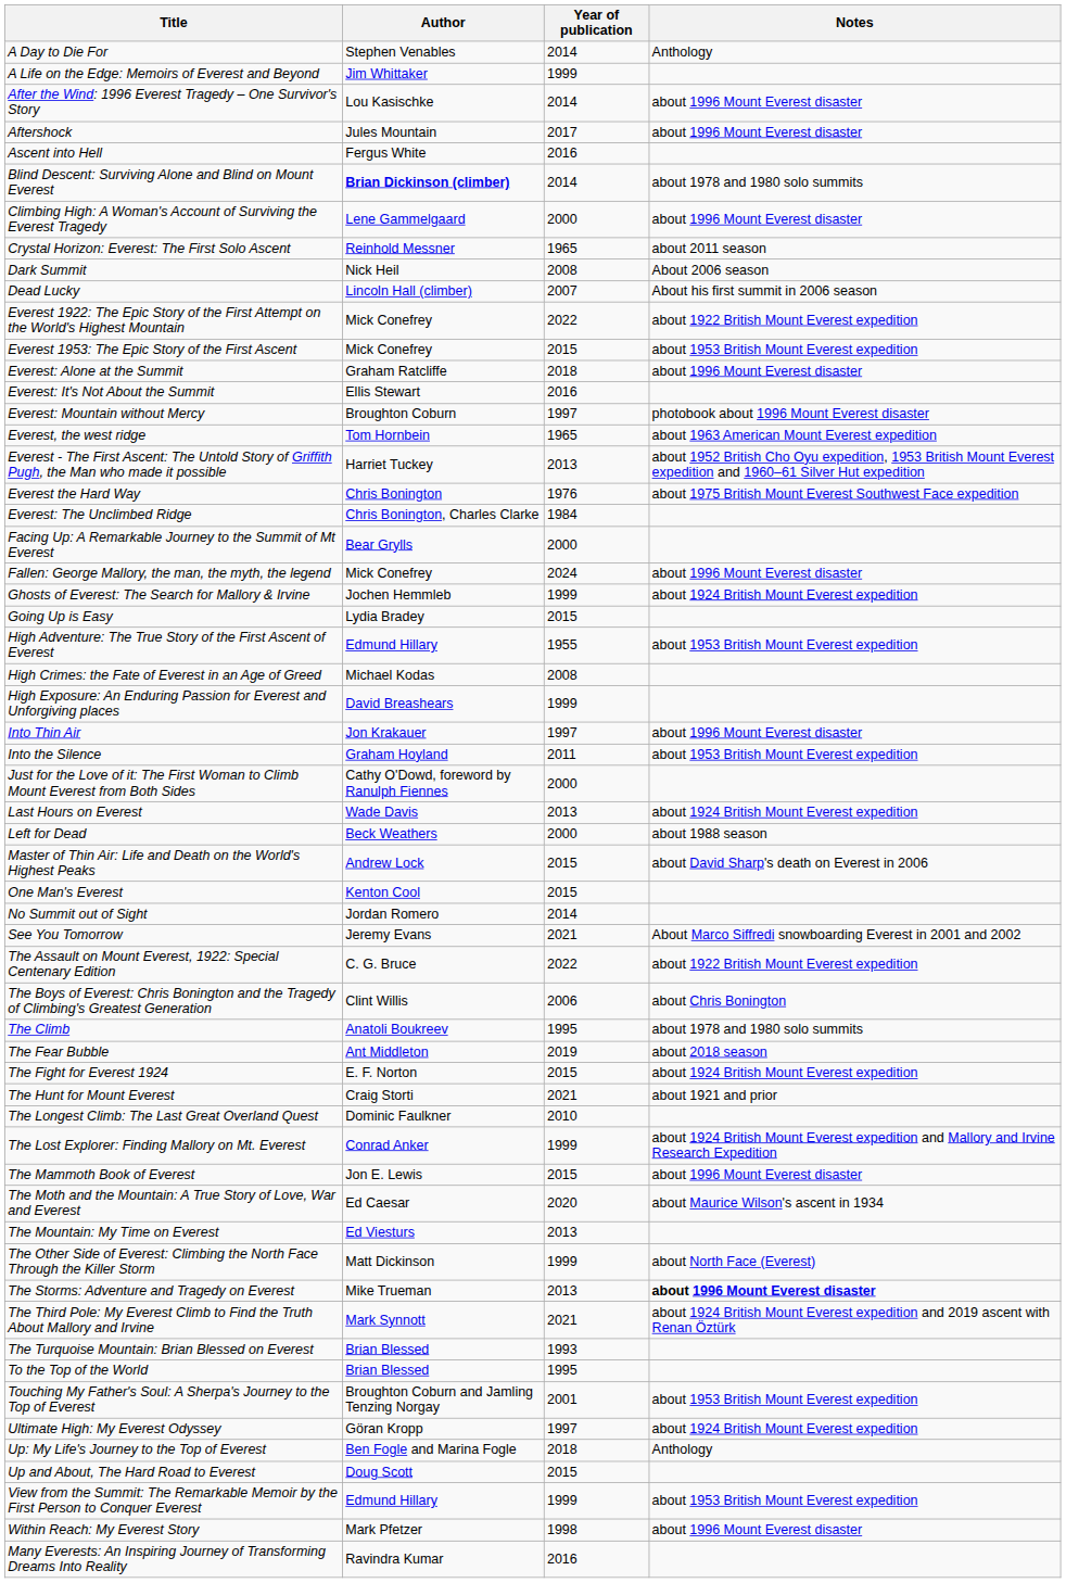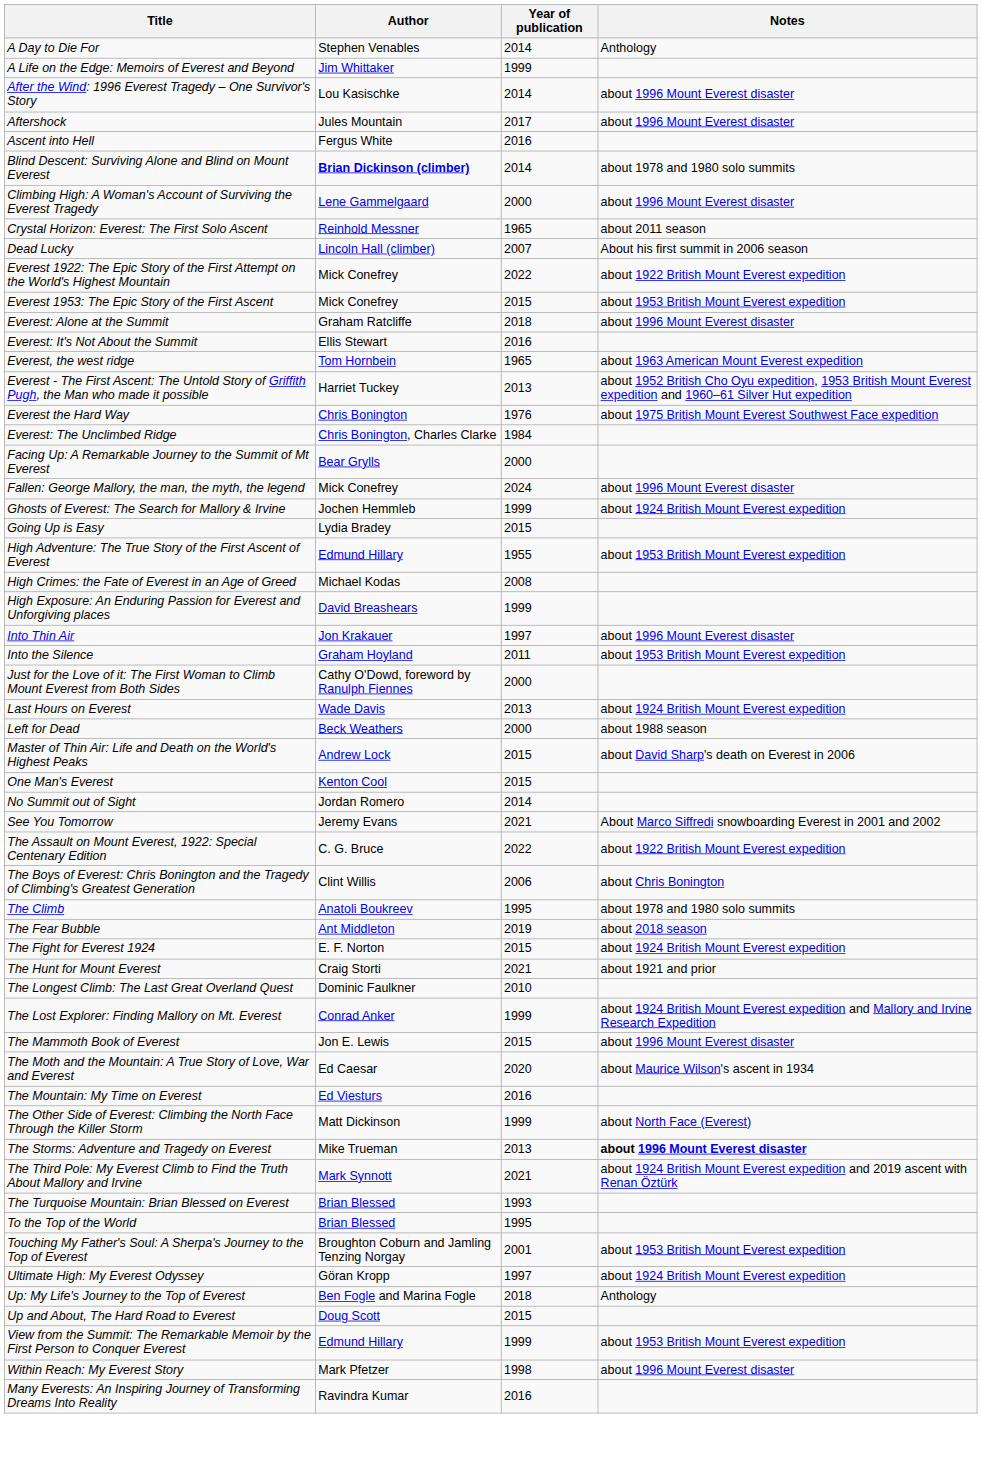 <table class="wikitable sortable">
 <tr>
 <th>Title</th>
 <th>Author</th>
 <th>Year of publication</th>
 <th>Notes</th>
 </tr>
 <tr>
 <td><em>A Day to Die For</em></td>
 <td>Stephen Venables</td>
 <td>2014</td>
 <td>Anthology</td>
 </tr>
 <tr>
 <td><em>A Life on the Edge: Memoirs of Everest and Beyond</em></td>
 <td><a href='#'>Jim Whittaker</a></td>
 <td>1999</td>
 <td></td>
 </tr>
 <tr>
 <td><em><a href='#'>After the Wind</a>: 1996 Everest Tragedy – One Survivor's Story</em></td>
 <td>Lou Kasischke</td>
 <td>2014</td>
 <td> about <a href='#'>1996 Mount Everest disaster</a></td>
 </tr>
 <tr>
 <td><em>Aftershock</em></td>
 <td>Jules Mountain</td>
 <td>2017</td>
 <td>about <a href='#'>1996 Mount Everest disaster</a></td>
 </tr>
 <tr>
 <td><em>Ascent into Hell</em></td>
 <td>Fergus White</td>
 <td>2016</td>
 <td></td>
 </tr>
 <tr>
 <td><em>Blind Descent: Surviving Alone and Blind on Mount Everest</em></td>
 <td><strong><a href='#'>Brian Dickinson (climber)</a></strong></td>
 <td>2014</td>
 <td>about 1978 and 1980 solo summits</td>
 </tr>
 <tr>
 <td><em>Climbing High: A Woman's Account of Surviving the Everest Tragedy</em></td>
 <td><a href='#'>Lene Gammelgaard</a> </td>
 <td>2000</td>
 <td>about <a href='#'>1996 Mount Everest disaster</a></td>
 </tr>
 <tr>
 <td><em>Crystal Horizon: Everest: The First Solo Ascent</em></td>
 <td><a href='#'>Reinhold Messner</a></td>
 <td>1965</td>
 <td>about 2011 season</td>
 </tr>
 <tr>
-<td><em>Dark Summit</em></td>
-<td>Nick Heil</td>
-<td>2008</td>
-<td>About 2006 season</td>
-</tr>
-<tr>
 <td><em>Dead Lucky</em></td>
 <td><a href='#'>Lincoln Hall (climber)</a></td>
 <td>2007</td>
 <td>About his first summit in 2006 season</td>
 </tr>
 <tr>
 <td><em>Everest 1922: The Epic Story of the First Attempt on the World's Highest Mountain</em></td>
 <td>Mick Conefrey</td>
 <td>2022</td>
 <td>about <a href='#'>1922 British Mount Everest expedition</a></td>
 </tr>
 <tr>
 <td><em>Everest 1953: The Epic Story of the First Ascent</em></td>
 <td>Mick Conefrey</td>
 <td>2015</td>
 <td>about <a href='#'>1953 British Mount Everest expedition</a></td>
 </tr>
 <tr>
 <td><em>Everest: Alone at the Summit</em></td>
 <td>Graham Ratcliffe</td>
 <td>2018</td>
 <td> about <a href='#'>1996 Mount Everest disaster</a></td>
 </tr>
 <tr>
 <td><em>Everest: It's Not About the Summit</em></td>
 <td>Ellis Stewart</td>
 <td>2016</td>
 <td></td>
-</tr>
-<tr>
-<td><em>Everest: Mountain without Mercy</em></td>
-<td>Broughton Coburn</td>
-<td>1997</td>
-<td>photobook about <a href='#'>1996 Mount Everest disaster</a></td>
 </tr>
 <tr>
 <td><em>Everest, the west ridge</em></td>
 <td><a href='#'>Tom Hornbein</a></td>
 <td>1965</td>
 <td>about <a href='#'>1963 American Mount Everest expedition</a></td>
 </tr>
 <tr>
 <td><em>Everest - The First Ascent: The Untold Story of <a href='#'>Griffith Pugh</a>, the Man who made it possible</em></td>
 <td>Harriet Tuckey</td>
 <td>2013</td>
 <td>about <a href='#'>1952 British Cho Oyu expedition</a>, <a href='#'>1953 British Mount Everest expedition</a> and <a href='#'>1960–61 Silver Hut expedition</a></td>
 </tr>
 <tr>
 <td><em>Everest the Hard Way</em></td>
 <td><a href='#'>Chris Bonington</a></td>
 <td>1976</td>
 <td>about <a href='#'>1975 British Mount Everest Southwest Face expedition</a></td>
 </tr>
 <tr>
 <td><em>Everest: The Unclimbed Ridge</em></td>
 <td><a href='#'>Chris Bonington</a>, Charles Clarke</td>
 <td>1984</td>
 <td></td>
 </tr>
 <tr>
 <td><em>Facing Up: A Remarkable Journey to the Summit of Mt Everest</em></td>
 <td><a href='#'>Bear Grylls</a></td>
 <td>2000</td>
 <td></td>
 </tr>
 <tr>
 <td><em>Fallen: George Mallory, the man, the myth, the legend</em></td>
 <td>Mick Conefrey</td>
 <td>2024</td>
 <td>about <a href='#'>1996 Mount Everest disaster</a></td>
 </tr>
 <tr>
 <td><em>Ghosts of Everest: The Search for Mallory & Irvine</em></td>
 <td>Jochen Hemmleb</td>
 <td>1999</td>
 <td>about <a href='#'>1924 British Mount Everest expedition</a></td>
 </tr>
 <tr>
 <td><em>Going Up is Easy</em></td>
 <td>Lydia Bradey</td>
 <td>2015</td>
 <td></td>
 </tr>
 <tr>
 <td><em>High Adventure: The True Story of the First Ascent of Everest</em></td>
 <td><a href='#'>Edmund Hillary</a></td>
 <td>1955</td>
 <td>about <a href='#'>1953 British Mount Everest expedition</a></td>
 </tr>
 <tr>
 <td><em>High Crimes: the Fate of Everest in an Age of Greed</em></td>
 <td>Michael Kodas</td>
 <td>2008</td>
 <td></td>
 </tr>
 <tr>
 <td><em>High Exposure: An Enduring Passion for Everest and Unforgiving places</em></td>
 <td><a href='#'>David Breashears</a></td>
 <td>1999</td>
 <td></td>
 </tr>
 <tr>
 <td><em><a href='#'>Into Thin Air</a></em></td>
 <td><a href='#'>Jon Krakauer</a></td>
 <td>1997</td>
 <td>about <a href='#'>1996 Mount Everest disaster</a></td>
 </tr>
 <tr>
 <td><em>Into the Silence</em></td>
 <td><a href='#'>Graham Hoyland</a></td>
 <td>2011</td>
 <td>about <a href='#'>1953 British Mount Everest expedition</a></td>
 </tr>
 <tr>
 <td><em>Just for the Love of it: The First Woman to Climb Mount Everest from Both Sides</em></td>
 <td>Cathy O'Dowd, foreword by <a href='#'>Ranulph Fiennes</a></td>
 <td>2000</td>
 <td></td>
 </tr>
 <tr>
 <td><em>Last Hours on Everest</em></td>
 <td><a href='#'>Wade Davis</a></td>
 <td>2013</td>
 <td>about <a href='#'>1924 British Mount Everest expedition</a></td>
 </tr>
 <tr>
 <td><em>Left for Dead</em></td>
 <td><a href='#'>Beck Weathers</a></td>
 <td>2000</td>
 <td>about 1988 season</td>
 </tr>
 <tr>
 <td><em>Master of Thin Air: Life and Death on the World's Highest Peaks</em></td>
 <td><a href='#'>Andrew Lock</a></td>
 <td>2015</td>
 <td>about <a href='#'>David Sharp</a>'s death on Everest in 2006</td>
 </tr>
 <tr>
 <td><em>One Man's Everest</em></td>
 <td><a href='#'>Kenton Cool</a></td>
 <td>2015</td>
 <td></td>
 </tr>
 <tr>
 <td><em>No Summit out of Sight</em></td>
 <td>Jordan Romero</td>
 <td>2014</td>
 <td></td>
 </tr>
 <tr>
 <td><em>See You Tomorrow</em></td>
 <td>Jeremy Evans</td>
 <td>2021</td>
 <td>About <a href='#'>Marco Siffredi</a> snowboarding Everest in 2001 and 2002</td>
 </tr>
 <tr>
 <td><em>The Assault on Mount Everest, 1922: Special Centenary Edition</em></td>
 <td>C. G. Bruce</td>
 <td>2022</td>
 <td>about <a href='#'>1922 British Mount Everest expedition</a></td>
 </tr>
 <tr>
 <td><em>The Boys of Everest: Chris Bonington and the Tragedy of Climbing's Greatest Generation</em></td>
 <td>Clint Willis</td>
 <td>2006</td>
 <td>about <a href='#'>Chris Bonington</a></td>
 </tr>
 <tr>
 <td><em><a href='#'>The Climb</a></em></td>
 <td><a href='#'>Anatoli Boukreev</a></td>
 <td>1995</td>
 <td>about 1978 and 1980 solo summits</td>
 </tr>
 <tr>
 <td><em>The Fear Bubble</em></td>
 <td><a href='#'>Ant Middleton</a></td>
 <td>2019</td>
 <td>about <a href='#'>2018 season</a></td>
 </tr>
 <tr>
 <td><em>The Fight for Everest 1924</em></td>
 <td>E. F. Norton</td>
 <td>2015</td>
 <td>about <a href='#'>1924 British Mount Everest expedition</a></td>
 </tr>
 <tr>
 <td><em>The Hunt for Mount Everest</em></td>
 <td>Craig Storti</td>
 <td>2021</td>
 <td>about 1921 and prior</td>
 </tr>
 <tr>
 <td><em>The Longest Climb: The Last Great Overland Quest</em></td>
 <td>Dominic Faulkner</td>
 <td>2010</td>
 <td></td>
 </tr>
 <tr>
 <td><em>The Lost Explorer: Finding Mallory on Mt. Everest</em></td>
 <td><a href='#'>Conrad Anker</a></td>
 <td>1999</td>
 <td>about <a href='#'>1924 British Mount Everest expedition</a> and <a href='#'>Mallory and Irvine Research Expedition</a></td>
 </tr>
 <tr>
 <td><em>The Mammoth Book of Everest</em></td>
 <td>Jon E. Lewis</td>
 <td>2015</td>
 <td> about <a href='#'>1996 Mount Everest disaster</a></td>
 </tr>
 <tr>
 <td><em>The Moth and the Mountain: A True Story of Love, War and Everest</em></td>
 <td>Ed Caesar</td>
 <td>2020</td>
 <td>about <a href='#'>Maurice Wilson</a>'s ascent in 1934</td>
 </tr>
 <tr>
 <td><em>The Mountain: My Time on Everest</em></td>
 <td><a href='#'>Ed Viesturs</a></td>
-<td>2013</td>
+<td>2016</td>
 <td></td>
 </tr>
 <tr>
 <td><em>The Other Side of Everest: Climbing the North Face Through the Killer Storm</em></td>
 <td>Matt Dickinson</td>
 <td>1999</td>
 <td>about <a href='#'>North Face (Everest)</a></td>
 </tr>
 <tr>
 <td><em>The Storms: Adventure and Tragedy on Everest</em></td>
 <td>Mike Trueman</td>
 <td>2013</td>
 <td><strong> about <a href='#'>1996 Mount Everest disaster</a></strong></td>
 </tr>
 <tr>
 <td><em>The Third Pole: My Everest Climb to Find the Truth About Mallory and Irvine</em></td>
 <td><a href='#'>Mark Synnott</a></td>
 <td>2021</td>
 <td>about <a href='#'>1924 British Mount Everest expedition</a> and 2019 ascent with <a href='#'>Renan Öztürk</a></td>
 </tr>
 <tr>
 <td><em>The Turquoise Mountain: Brian Blessed on Everest</em></td>
 <td><a href='#'>Brian Blessed</a></td>
 <td>1993</td>
 <td></td>
 </tr>
 <tr>
 <td><em>To the Top of the World</em></td>
 <td><a href='#'>Brian Blessed</a></td>
 <td>1995</td>
 <td></td>
 </tr>
 <tr>
 <td><em>Touching My Father's Soul: A Sherpa's Journey to the Top of Everest</em></td>
 <td>Broughton Coburn and Jamling Tenzing Norgay</td>
 <td>2001</td>
 <td>about <a href='#'>1953 British Mount Everest expedition</a></td>
 </tr>
 <tr>
 <td><em>Ultimate High: My Everest Odyssey</em></td>
 <td>Göran Kropp</td>
 <td>1997</td>
 <td>about <a href='#'>1924 British Mount Everest expedition</a></td>
 </tr>
 <tr>
 <td><em>Up: My Life's Journey to the Top of Everest</em></td>
 <td><a href='#'>Ben Fogle</a> and Marina Fogle</td>
 <td>2018</td>
 <td>Anthology</td>
 </tr>
 <tr>
 <td><em>Up and About, The Hard Road to Everest</em></td>
 <td><a href='#'>Doug Scott</a></td>
 <td>2015</td>
 <td></td>
 </tr>
 <tr>
 <td><em>View from the Summit: The Remarkable Memoir by the First Person to Conquer Everest</em></td>
 <td><a href='#'>Edmund Hillary</a></td>
 <td>1999</td>
 <td>about <a href='#'>1953 British Mount Everest expedition</a></td>
 </tr>
 <tr>
 <td><em>Within Reach: My Everest Story</em></td>
 <td>Mark Pfetzer</td>
 <td>1998</td>
 <td>about <a href='#'>1996 Mount Everest disaster</a></td>
 </tr>
 <tr>
 <td><em>Many Everests: An Inspiring Journey of Transforming Dreams Into Reality</em></td>
 <td>Ravindra Kumar</td>
 <td>2016</td>
 <td></td>
 </tr>
 </table>
